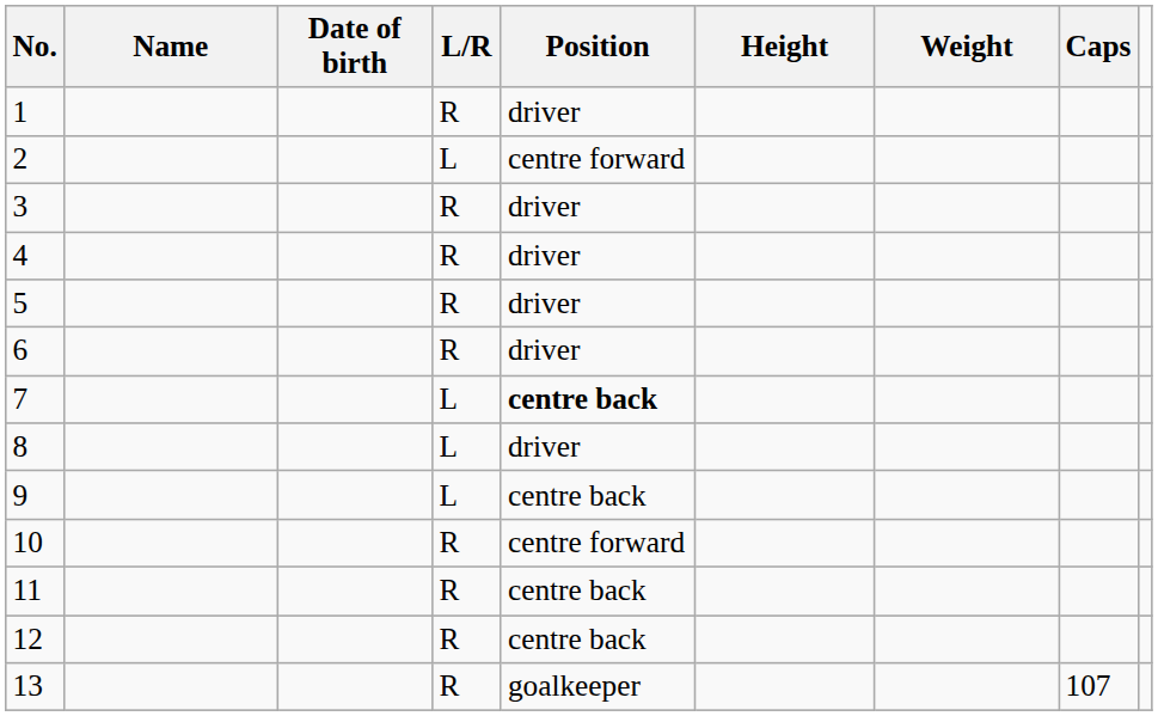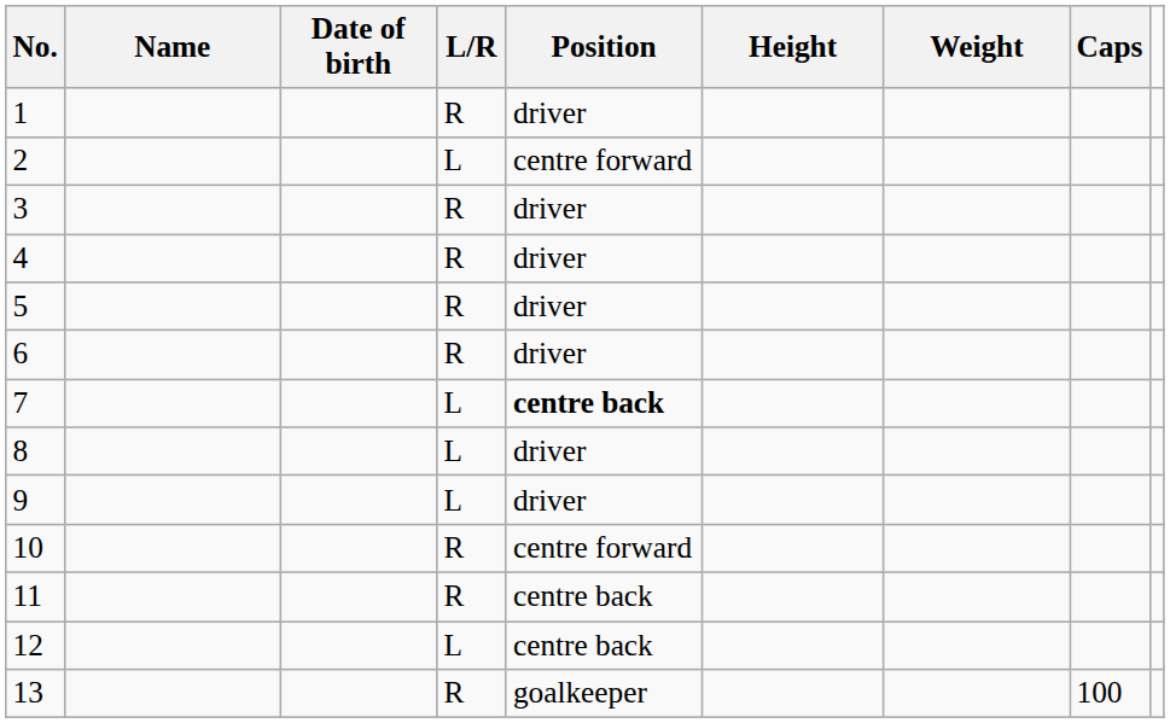 <table class=wikitable sortable style=font-size:100%; text-align:center;>
 <tr>
 <th>No.</th>
 <th style=width:12em>Name</th>
 <th style=width:8em>Date of birth</th>
 <th style=width:2em>L/R</th>
 <th style=width:8em>Position</th>
 <th style=width:9em>Height</th>
 <th style=width:9em>Weight</th>
 <th>Caps</th>
 </tr>
 <tr>
 <td>1</td>
 <td align=left></td>
 <td></td>
 <td>R</td>
 <td>driver</td>
 <td></td>
 <td></td>
 <td></td>
 <td></td>
 </tr>
 <tr>
 <td>2</td>
 <td align=left></td>
 <td></td>
 <td>L</td>
 <td>centre forward</td>
 <td></td>
 <td></td>
 <td></td>
 <td></td>
 </tr>
 <tr>
 <td>3</td>
 <td align=left></td>
 <td></td>
 <td>R</td>
 <td>driver</td>
 <td></td>
 <td></td>
 <td></td>
 <td></td>
 </tr>
 <tr>
 <td>4</td>
 <td align=left></td>
 <td></td>
 <td>R</td>
 <td>driver</td>
 <td></td>
 <td></td>
 <td></td>
 <td></td>
 </tr>
 <tr>
 <td>5</td>
 <td align=left></td>
 <td></td>
 <td>R</td>
 <td>driver</td>
 <td></td>
 <td></td>
 <td></td>
 <td></td>
 </tr>
 <tr>
 <td>6</td>
 <td align=left></td>
 <td></td>
 <td>R</td>
 <td>driver</td>
 <td></td>
 <td></td>
 <td></td>
 <td></td>
 </tr>
 <tr>
 <td>7</td>
 <td align=left></td>
 <td></td>
 <td>L</td>
 <td><strong>centre back</strong></td>
 <td></td>
 <td></td>
 <td></td>
 <td></td>
 </tr>
 <tr>
 <td>8</td>
 <td align=left></td>
 <td></td>
 <td>L</td>
 <td>driver</td>
 <td></td>
 <td></td>
 <td></td>
 <td></td>
 </tr>
 <tr>
 <td>9</td>
 <td align=left></td>
 <td></td>
 <td>L</td>
-<td>centre back</td>
+<td>driver</td>
 <td></td>
 <td></td>
 <td></td>
 <td></td>
 </tr>
 <tr>
 <td>10</td>
 <td align=left></td>
 <td></td>
 <td>R</td>
 <td>centre forward</td>
 <td></td>
 <td></td>
 <td></td>
 <td></td>
 </tr>
 <tr>
 <td>11</td>
 <td align=left></td>
 <td></td>
 <td>R</td>
 <td>centre back</td>
 <td></td>
 <td></td>
 <td></td>
 <td></td>
 </tr>
 <tr>
 <td>12</td>
 <td align=left></td>
 <td></td>
-<td>R</td>
+<td>L</td>
 <td>centre back</td>
 <td></td>
 <td></td>
 <td></td>
 <td></td>
 </tr>
 <tr>
 <td>13</td>
 <td align=left></td>
 <td></td>
 <td>R</td>
 <td>goalkeeper</td>
 <td></td>
 <td></td>
-<td>107</td>
+<td>100</td>
 </tr>
 </table>
